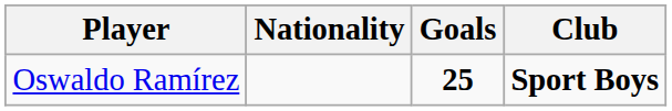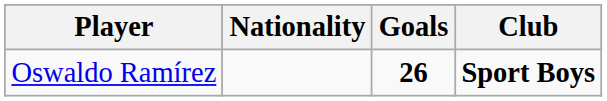 <table class="wikitable">
 <tr>
 <th>Player</th>
 <th>Nationality</th>
 <th>Goals</th>
 <th>Club</th>
 </tr>
 <tr align=center>
 <td><a href='#'>Oswaldo Ramírez</a></td>
 <td></td>
-<td><strong>25</strong></td>
+<td><strong>26</strong></td>
 <td><strong>Sport Boys</strong></td>
 </tr>
 </table>
